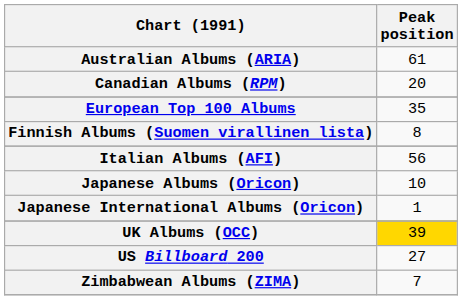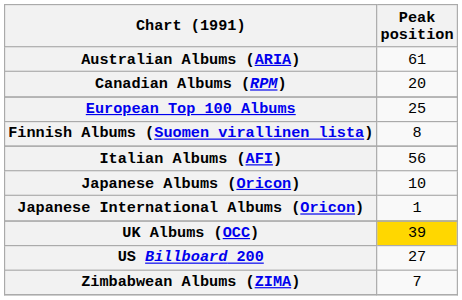 <table class="wikitable sortable plainrowheaders" style="text-align:center;">
 <tr>
 <th scope="col">Chart (1991)</th>
 <th scope="col">Peak<br> position</th>
 </tr>
 <tr>
 <th scope="row">Australian Albums (<a href='#'>ARIA</a>)</th>
 <td>61</td>
 </tr>
 <tr>
 <th scope="row">Canadian Albums (<em><a href='#'>RPM</a></em>)</th>
 <td>20</td>
 </tr>
 <tr>
 </tr>
 <tr>
 <th scope="row"><a href='#'>European Top 100 Albums</a></th>
-<td>35</td>
+<td>25</td>
 </tr>
 <tr>
 <th scope="row">Finnish Albums (<a href='#'>Suomen virallinen lista</a>)</th>
 <td>8</td>
 </tr>
 <tr>
 </tr>
 <tr>
 <th scope="row">Italian Albums (<a href='#'>AFI</a>)</th>
 <td>56</td>
 </tr>
 <tr>
 <th scope="row">Japanese Albums (<a href='#'>Oricon</a>)</th>
 <td>10</td>
 </tr>
 <tr>
 <th scope="row">Japanese International Albums (<a href='#'>Oricon</a>)</th>
 <td>1</td>
 </tr>
 <tr>
 </tr>
 <tr>
 </tr>
 <tr>
 </tr>
 <tr>
 <th scope="row">UK Albums (<a href='#'>OCC</a>)</th>
 <td style="background: gold;">39</td>
 </tr>
 <tr>
 <th scope="row">US <a href='#'><em>Billboard</em> 200</a></th>
 <td>27</td>
 </tr>
 <tr>
 <th scope="row">Zimbabwean Albums (<a href='#'>ZIMA</a>)</th>
 <td>7</td>
 </tr>
 <tr>
 </tr>
 </table>
